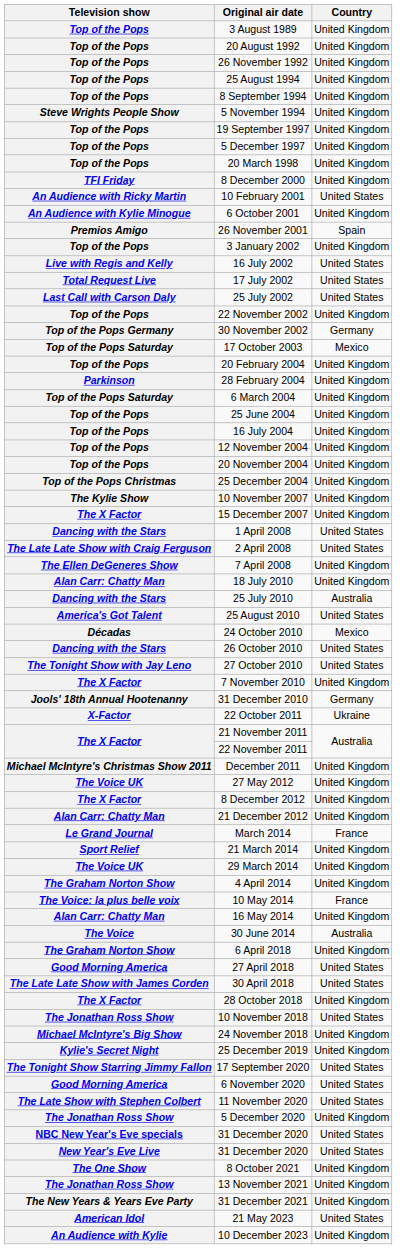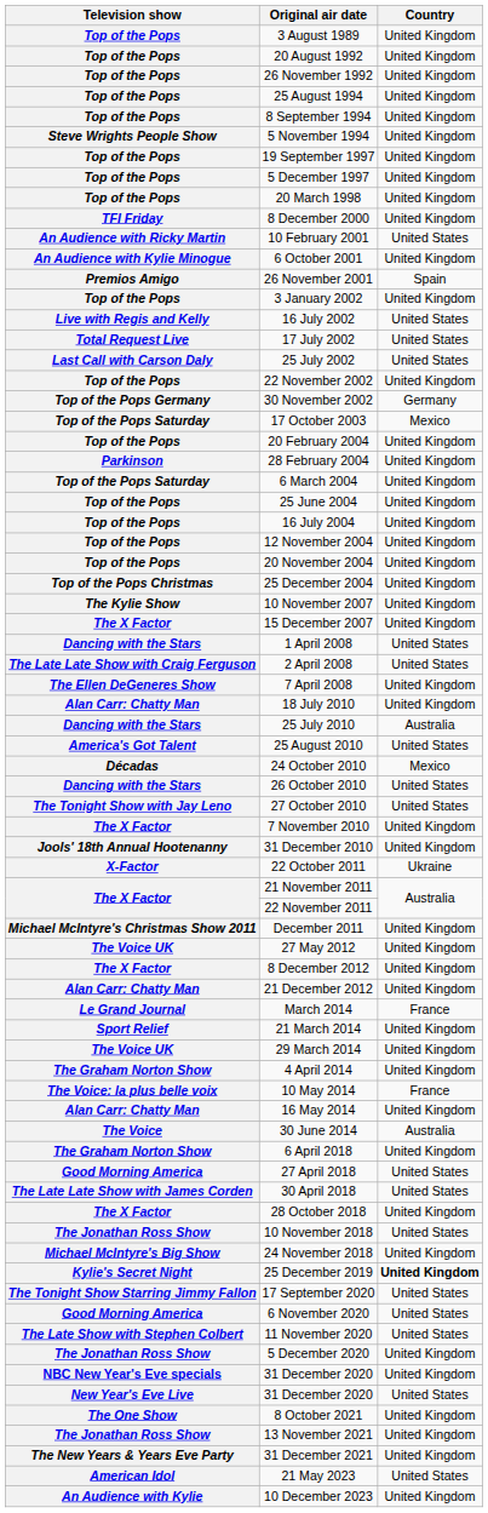 <table class="wikitable plainrowheaders sortable" style="text-align:center;">
 <tr>
 <th scope=col class="unsortable">Television show</th>
 <th scope=col>Original air date</th>
 <th scope=col>Country</th>
 </tr>
 <tr>
 <th scope=row><em><a href='#'>Top of the Pops</a></em></th>
 <td>3 August 1989</td>
 <td>United Kingdom</td>
 </tr>
 <tr>
 <th scope=row><em>Top of the Pops</em></th>
 <td>20 August 1992</td>
 <td>United Kingdom</td>
 </tr>
 <tr>
 <th scope=row><em>Top of the Pops</em></th>
 <td>26 November 1992</td>
 <td>United Kingdom</td>
 </tr>
 <tr>
 <th scope=row><em>Top of the Pops</em></th>
 <td>25 August 1994</td>
 <td>United Kingdom</td>
 </tr>
 <tr>
 <th scope=row><em>Top of the Pops</em></th>
 <td>8 September 1994</td>
 <td>United Kingdom</td>
 </tr>
 <tr>
 <th scope=row><em>Steve Wrights People Show</em></th>
 <td>5 November 1994</td>
 <td>United Kingdom</td>
 </tr>
 <tr>
 <th scope=row><em>Top of the Pops</em></th>
 <td>19 September 1997</td>
 <td>United Kingdom</td>
 </tr>
 <tr>
 <th scope=row><em>Top of the Pops</em></th>
 <td>5 December 1997</td>
 <td>United Kingdom</td>
 </tr>
 <tr>
 <th scope=row><em>Top of the Pops</em></th>
 <td>20 March 1998</td>
 <td>United Kingdom</td>
 </tr>
 <tr>
 <th scope=row><em><a href='#'>TFI Friday</a></em></th>
 <td>8 December 2000</td>
 <td>United Kingdom</td>
 </tr>
 <tr>
 <th scope=row><em><a href='#'>An Audience with Ricky Martin</a></em></th>
 <td>10 February 2001</td>
 <td>United States</td>
 </tr>
 <tr>
 <th scope=row><em><a href='#'>An Audience with Kylie Minogue</a></em></th>
 <td>6 October 2001</td>
 <td>United Kingdom</td>
 </tr>
 <tr>
 <th scope=row><em>Premios Amigo</em></th>
 <td>26 November 2001</td>
 <td>Spain</td>
 </tr>
 <tr>
 <th scope=row><em>Top of the Pops</em></th>
 <td>3 January 2002</td>
 <td>United Kingdom</td>
 </tr>
 <tr>
 <th scope=row><em><a href='#'>Live with Regis and Kelly</a></em></th>
 <td>16 July 2002</td>
 <td>United States</td>
 </tr>
 <tr>
 <th scope=row><em><a href='#'>Total Request Live</a></em></th>
 <td>17 July 2002</td>
 <td>United States</td>
 </tr>
 <tr>
 <th scope=row><em><a href='#'>Last Call with Carson Daly</a></em></th>
 <td>25 July 2002</td>
 <td>United States</td>
 </tr>
 <tr>
 <th scope=row><em>Top of the Pops</em></th>
 <td>22 November 2002</td>
 <td>United Kingdom</td>
 </tr>
 <tr>
 <th scope=row><em>Top of the Pops Germany</em></th>
 <td>30 November 2002</td>
 <td>Germany</td>
 </tr>
 <tr>
 <th scope=row><em>Top of the Pops Saturday</em></th>
 <td>17 October 2003</td>
 <td>Mexico</td>
 </tr>
 <tr>
 <th scope=row><em>Top of the Pops</em></th>
 <td>20 February 2004</td>
 <td>United Kingdom</td>
 </tr>
 <tr>
 <th scope=row><em><a href='#'>Parkinson</a></em></th>
 <td>28 February 2004</td>
 <td>United Kingdom</td>
 </tr>
 <tr>
 <th scope=row><em>Top of the Pops Saturday</em></th>
 <td>6 March 2004</td>
 <td>United Kingdom</td>
 </tr>
 <tr>
 <th scope=row><em>Top of the Pops</em></th>
 <td>25 June 2004</td>
 <td>United Kingdom</td>
 </tr>
 <tr>
 <th scope=row><em>Top of the Pops</em></th>
 <td>16 July 2004</td>
 <td>United Kingdom</td>
 </tr>
 <tr>
 <th scope=row><em>Top of the Pops</em></th>
 <td>12 November 2004</td>
 <td>United Kingdom</td>
 </tr>
 <tr>
 <th scope=row><em>Top of the Pops</em></th>
 <td>20 November 2004</td>
 <td>United Kingdom</td>
 </tr>
 <tr>
 <th scope=row><em>Top of the Pops Christmas</em></th>
 <td>25 December 2004</td>
 <td>United Kingdom</td>
 </tr>
 <tr>
 <th scope=row><em>The Kylie Show</em></th>
 <td>10 November 2007</td>
 <td>United Kingdom</td>
 </tr>
 <tr>
 <th scope=row><em><a href='#'>The X Factor</a></em></th>
 <td>15 December 2007</td>
 <td>United Kingdom</td>
 </tr>
 <tr>
 <th scope=row><em><a href='#'>Dancing with the Stars</a></em></th>
 <td>1 April 2008</td>
 <td>United States</td>
 </tr>
 <tr>
 <th scope=row><em><a href='#'>The Late Late Show with Craig Ferguson</a></em></th>
 <td>2 April 2008</td>
 <td>United States</td>
 </tr>
 <tr>
 <th scope=row><em><a href='#'>The Ellen DeGeneres Show</a></em></th>
 <td>7 April 2008</td>
 <td>United Kingdom</td>
 </tr>
 <tr>
 <th scope=row><em><a href='#'>Alan Carr: Chatty Man</a></em></th>
 <td>18 July 2010</td>
 <td>United Kingdom</td>
 </tr>
 <tr>
 <th scope=row><em><a href='#'>Dancing with the Stars</a></em></th>
 <td>25 July 2010</td>
 <td>Australia</td>
 </tr>
 <tr>
 <th scope=row><em><a href='#'>America's Got Talent</a></em></th>
 <td>25 August 2010</td>
 <td>United States</td>
 </tr>
 <tr>
 <th scope=row><em>Décadas</em></th>
 <td>24 October 2010</td>
 <td>Mexico</td>
 </tr>
 <tr>
 <th scope=row><em><a href='#'>Dancing with the Stars</a></em></th>
 <td>26 October 2010</td>
 <td>United States</td>
 </tr>
 <tr>
 <th scope=row><em><a href='#'>The Tonight Show with Jay Leno</a></em></th>
 <td>27 October 2010</td>
 <td>United States</td>
 </tr>
 <tr>
 <th scope=row><em><a href='#'>The X Factor</a></em></th>
 <td>7 November 2010</td>
 <td>United Kingdom</td>
 </tr>
 <tr>
 <th scope=row><em>Jools' 18th Annual Hootenanny</em></th>
 <td>31 December 2010</td>
-<td>Germany</td>
+<td>United Kingdom</td>
 </tr>
 <tr>
 <th scope=row><em><a href='#'>X-Factor</a></em></th>
 <td>22 October 2011</td>
 <td>Ukraine</td>
 </tr>
 <tr>
 <th scope=row rowspan=2><em><a href='#'>The X Factor</a></em></th>
 <td>21 November 2011</td>
 <td rowspan=2>Australia</td>
 </tr>
 <tr>
 <td>22 November 2011</td>
 </tr>
 <tr>
 <th scope=row><em>Michael McIntyre's Christmas Show 2011</em></th>
 <td>December 2011</td>
 <td>United Kingdom</td>
 </tr>
 <tr>
 <th scope=row><em><a href='#'>The Voice UK</a></em></th>
 <td>27 May 2012</td>
 <td>United Kingdom</td>
 </tr>
 <tr>
 <th scope=row><em><a href='#'>The X Factor</a></em></th>
 <td>8 December 2012</td>
 <td>United Kingdom</td>
 </tr>
 <tr>
 <th scope=row><em><a href='#'>Alan Carr: Chatty Man</a></em></th>
 <td>21 December 2012</td>
 <td>United Kingdom</td>
 </tr>
 <tr>
 <th scope=row><em><a href='#'>Le Grand Journal</a></em></th>
 <td>March 2014</td>
 <td>France</td>
 </tr>
 <tr>
 <th scope=row><em><a href='#'>Sport Relief</a></em></th>
 <td>21 March 2014</td>
 <td>United Kingdom</td>
 </tr>
 <tr>
 <th scope=row><em><a href='#'>The Voice UK</a></em></th>
 <td>29 March 2014</td>
 <td>United Kingdom</td>
 </tr>
 <tr>
 <th scope=row><em><a href='#'>The Graham Norton Show</a></em></th>
 <td>4 April 2014</td>
 <td>United Kingdom</td>
 </tr>
 <tr>
 <th scope=row><em><a href='#'>The Voice: la plus belle voix</a></em></th>
 <td>10 May 2014</td>
 <td>France</td>
 </tr>
 <tr>
 <th scope=row><em><a href='#'>Alan Carr: Chatty Man</a></em></th>
 <td>16 May 2014</td>
 <td>United Kingdom</td>
 </tr>
 <tr>
 <th scope=row><em><a href='#'>The Voice</a></em></th>
 <td>30 June 2014</td>
 <td>Australia</td>
 </tr>
 <tr>
 <th scope=row><em><a href='#'>The Graham Norton Show</a></em></th>
 <td>6 April 2018</td>
 <td>United Kingdom</td>
 </tr>
 <tr>
 <th scope=row><em><a href='#'>Good Morning America</a></em></th>
 <td>27 April 2018</td>
 <td>United States</td>
 </tr>
 <tr>
 <th scope=row><em><a href='#'>The Late Late Show with James Corden</a></em></th>
 <td>30 April 2018</td>
 <td>United States</td>
 </tr>
 <tr>
 <th scope=row><a href='#'><em>The X Factor</em></a></th>
 <td>28 October 2018</td>
 <td>United Kingdom</td>
 </tr>
 <tr>
 <th scope=row><em><a href='#'>The Jonathan Ross Show</a></em></th>
 <td>10 November 2018</td>
 <td>United States</td>
 </tr>
 <tr>
 <th scope=row><em><a href='#'>Michael McIntyre's Big Show</a></em></th>
 <td>24 November 2018</td>
 <td>United Kingdom</td>
 </tr>
 <tr>
 <th scope=row><em><a href='#'>Kylie's Secret Night</a></em></th>
 <td>25 December 2019</td>
-<td>United Kingdom</td>
+<td><strong>United Kingdom</strong></td>
 </tr>
 <tr>
 <th scope=row><em><a href='#'>The Tonight Show Starring Jimmy Fallon</a></em></th>
 <td>17 September 2020</td>
 <td>United States</td>
 </tr>
 <tr>
 <th scope=row><em><a href='#'>Good Morning America</a></em></th>
 <td>6 November 2020</td>
 <td>United States</td>
 </tr>
 <tr>
 <th scope=row><em><a href='#'>The Late Show with Stephen Colbert</a></em></th>
 <td>11 November 2020</td>
 <td>United States</td>
 </tr>
 <tr>
 <th scope=row><em><a href='#'>The Jonathan Ross Show</a></em></th>
 <td>5 December 2020</td>
 <td>United Kingdom</td>
 </tr>
 <tr>
 <th scope=row><a href='#'>NBC New Year's Eve specials</a></th>
 <td>31 December 2020</td>
-<td>United States</td>
+<td>United Kingdom</td>
 </tr>
 <tr>
 <th scope=row><em><a href='#'>New Year's Eve Live</a></em></th>
 <td>31 December 2020</td>
 <td>United States</td>
 </tr>
 <tr>
 <th scope=row><em><a href='#'>The One Show</a></em></th>
 <td>8 October 2021</td>
 <td>United Kingdom</td>
 </tr>
 <tr>
 <th scope=row><em><a href='#'>The Jonathan Ross Show</a></em></th>
 <td>13 November 2021</td>
 <td>United Kingdom</td>
 </tr>
 <tr>
 <th scope=row><em>The New Years & Years Eve Party</em></th>
 <td>31 December 2021</td>
 <td>United Kingdom</td>
 </tr>
 <tr>
 <th scope=row><a href='#'><em>American Idol</em></a></th>
 <td>21 May 2023</td>
 <td>United States</td>
 </tr>
 <tr>
 <th scope=row><em><a href='#'>An Audience with Kylie</a></em></th>
 <td>10 December 2023</td>
 <td>United Kingdom</td>
 </tr>
 </table>
